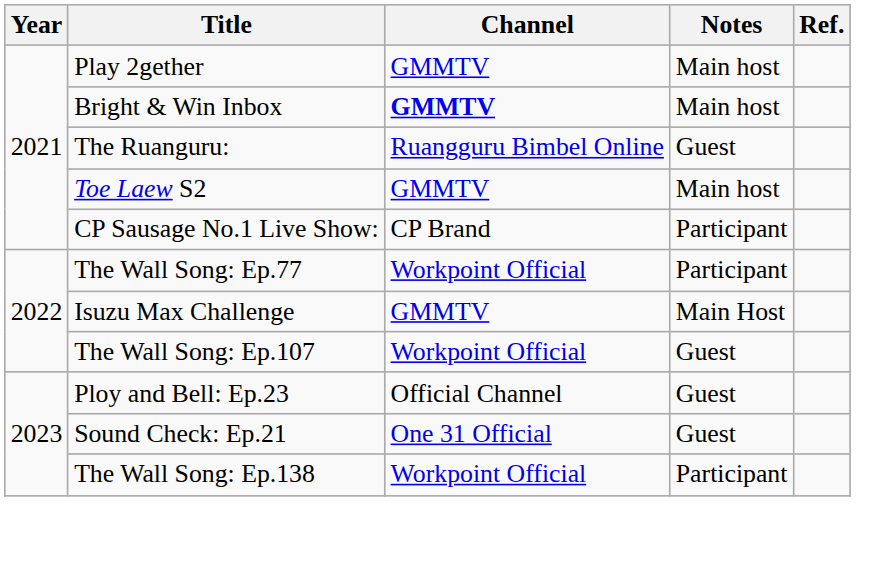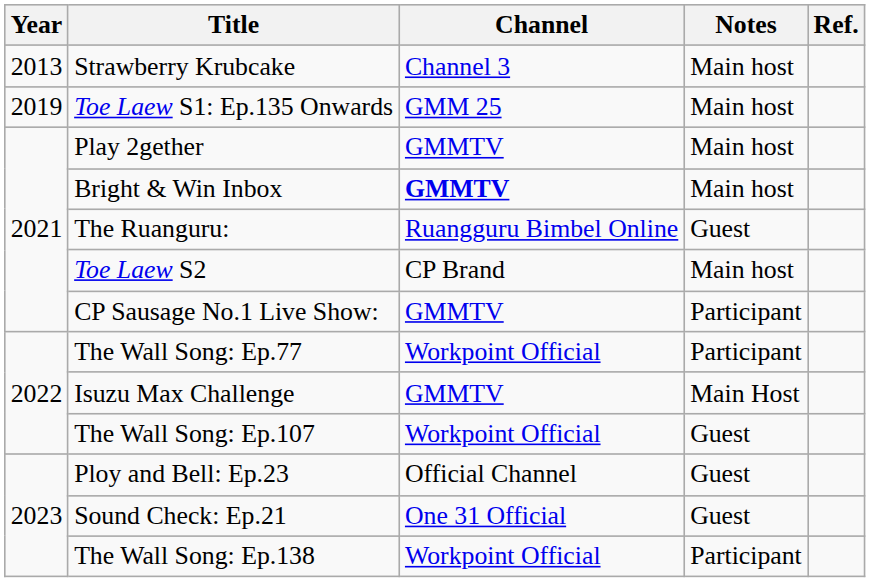 <table class="wikitable sortable">
 <tr>
 <th scope="col">Year</th>
 <th scope="col">Title</th>
 <th scope="col">Channel</th>
 <th scope="col" class="unsortable">Notes</th>
 <th scope="col" class="unsortable">Ref.</th>
+</tr>
+<tr>
+<td>2013</td>
+<td>Strawberry Krubcake</td>
+<td><a href='#'>Channel 3</a></td>
+<td>Main host</td>
+<td></td>
+</tr>
+<tr>
+<td>2019</td>
+<td><em><a href='#'>Toe Laew</a></em> S1: Ep.135 Onwards</td>
+<td><a href='#'>GMM 25</a></td>
+<td>Main host</td>
+<td></td>
 </tr>
 <tr>
 <td rowspan="5">2021</td>
 <td>Play 2gether</td>
 <td><a href='#'>GMMTV</a></td>
 <td>Main host</td>
 <td></td>
 </tr>
 <tr>
 <td>Bright & Win Inbox</td>
 <td><strong><a href='#'>GMMTV</a></strong></td>
 <td>Main host</td>
 <td></td>
 </tr>
 <tr>
 <td>The Ruanguru: </td>
 <td><a href='#'>Ruangguru Bimbel Online</a></td>
 <td>Guest</td>
 <td></td>
 </tr>
 <tr>
 <td><em><a href='#'>Toe Laew</a></em> S2</td>
-<td><a href='#'>GMMTV</a></td>
+<td>CP Brand</td>
 <td>Main host</td>
 <td></td>
 </tr>
 <tr>
 <td>CP Sausage No.1 Live Show: </td>
-<td>CP Brand</td>
+<td><a href='#'>GMMTV</a></td>
 <td>Participant</td>
 <td></td>
 </tr>
 <tr>
 <td rowspan="3">2022</td>
 <td>The Wall Song: Ep.77</td>
 <td><a href='#'>Workpoint Official</a></td>
 <td>Participant</td>
 <td></td>
 </tr>
 <tr>
 <td>Isuzu Max Challenge</td>
 <td><a href='#'>GMMTV</a></td>
 <td>Main Host</td>
 <td></td>
 </tr>
 <tr>
 <td>The Wall Song: Ep.107</td>
 <td><a href='#'>Workpoint Official</a></td>
 <td>Guest</td>
 <td></td>
 </tr>
 <tr>
 <td Rowspan="3">2023</td>
 <td>Ploy and Bell: Ep.23</td>
 <td>Official Channel</td>
 <td>Guest</td>
 <td></td>
 </tr>
 <tr>
 <td>Sound Check: Ep.21</td>
 <td><a href='#'>One 31 Official</a></td>
 <td>Guest</td>
 <td></td>
 </tr>
 <tr>
 <td>The Wall Song: Ep.138</td>
 <td><a href='#'>Workpoint Official</a></td>
 <td>Participant</td>
 <td></td>
 </tr>
 </table>
